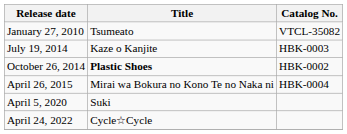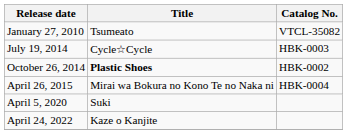 <table class="wikitable">
 <tr>
 <th>Release date</th>
 <th>Title</th>
 <th>Catalog No.</th>
 </tr>
 <tr>
 <td>January 27, 2010</td>
 <td>Tsumeato</td>
 <td>VTCL-35082</td>
 </tr>
 <tr>
 <td>July 19, 2014</td>
-<td>Kaze o Kanjite</td>
+<td>Cycle☆Cycle</td>
 <td>HBK-0003</td>
 </tr>
 <tr>
 <td>October 26, 2014</td>
 <td><strong>Plastic Shoes</strong></td>
 <td>HBK-0002</td>
 </tr>
 <tr>
 <td>April 26, 2015</td>
 <td>Mirai wa Bokura no Kono Te no Naka ni</td>
 <td>HBK-0004</td>
 </tr>
 <tr>
 <td>April 5, 2020</td>
 <td>Suki</td>
 <td></td>
 </tr>
 <tr>
 <td>April 24, 2022</td>
-<td>Cycle☆Cycle</td>
+<td>Kaze o Kanjite</td>
 <td></td>
 </tr>
 <tr>
 </tr>
 </table>
